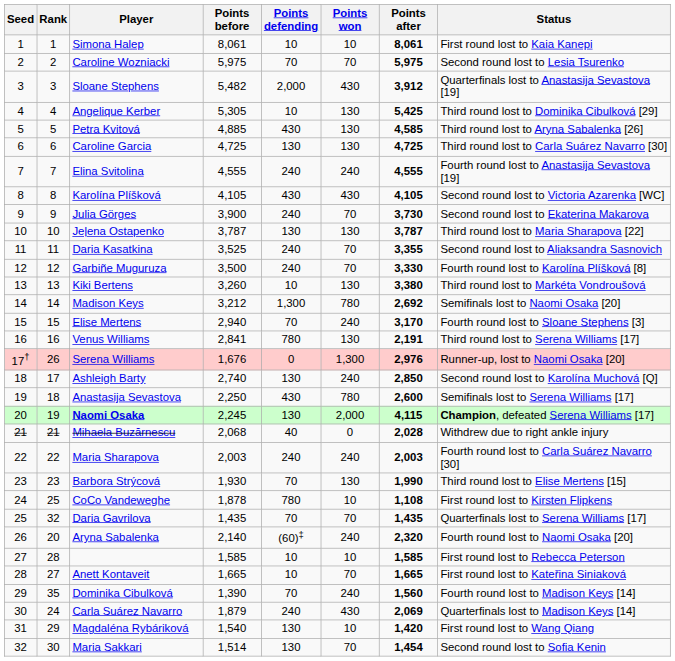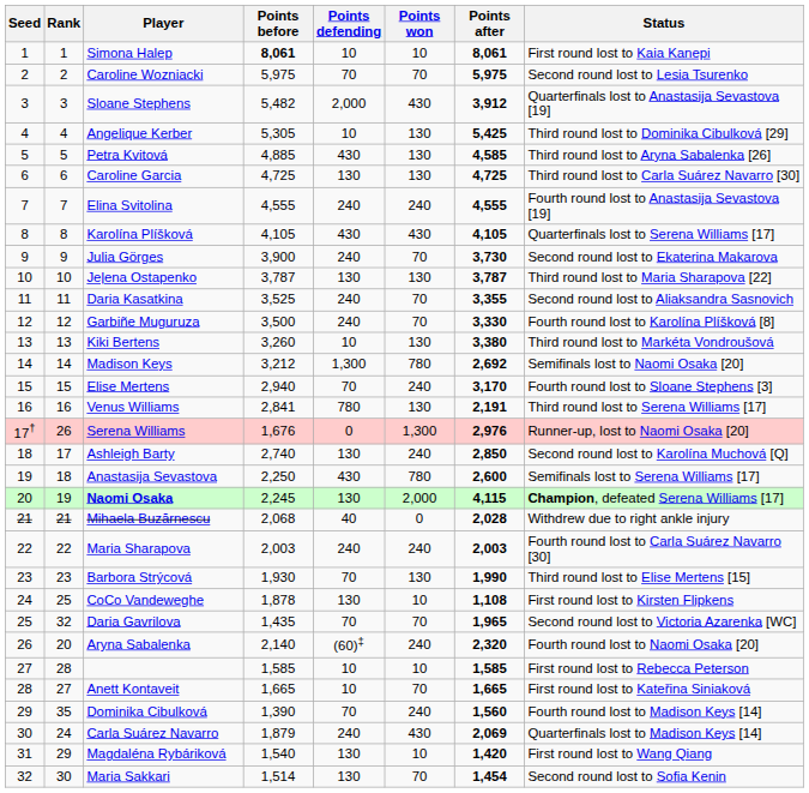 <table class="wikitable sortable" style="text-align:center;">
 <tr style="background:;">
 <th style="width:30px;">Seed</th>
 <th style="width:30px;">Rank</th>
 <th style="width:180px;">Player</th>
 <th style="width:75px;">Points before</th>
 <th style="width:75px;"><a href='#'>Points defending</a></th>
 <th style="width:75px;"><a href='#'>Points won</a></th>
 <th style="width:75px;">Points after</th>
 <th style="width:320px;">Status</th>
 </tr>
 <tr>
 <td>1</td>
 <td>1</td>
 <td align="left"> <a href='#'>Simona Halep</a></td>
-<td>8,061</td>
+<td><strong>8,061</strong></td>
 <td>10</td>
 <td>10</td>
 <td><strong>8,061</strong></td>
 <td align="left">First round lost to  <a href='#'>Kaia Kanepi</a></td>
 </tr>
 <tr>
 <td>2</td>
 <td>2</td>
 <td align="left"> <a href='#'>Caroline Wozniacki</a></td>
 <td>5,975</td>
 <td>70</td>
 <td>70</td>
 <td><strong>5,975</strong></td>
 <td align="left">Second round lost to  <a href='#'>Lesia Tsurenko</a></td>
 </tr>
 <tr>
 <td>3</td>
 <td>3</td>
 <td align="left"> <a href='#'>Sloane Stephens</a></td>
 <td>5,482</td>
 <td>2,000</td>
 <td>430</td>
 <td><strong>3,912</strong></td>
 <td align="left">Quarterfinals lost to  <a href='#'>Anastasija Sevastova</a> [19]</td>
 </tr>
 <tr>
 <td>4</td>
 <td>4</td>
 <td align="left"> <a href='#'>Angelique Kerber</a></td>
 <td>5,305</td>
 <td>10</td>
 <td>130</td>
 <td><strong>5,425</strong></td>
 <td align="left">Third round lost to  <a href='#'>Dominika Cibulková</a> [29]</td>
 </tr>
 <tr>
 <td>5</td>
 <td>5</td>
 <td align="left"> <a href='#'>Petra Kvitová</a></td>
 <td>4,885</td>
 <td>430</td>
 <td>130</td>
 <td><strong>4,585</strong></td>
 <td align="left">Third round lost to  <a href='#'>Aryna Sabalenka</a> [26]</td>
 </tr>
 <tr>
 <td>6</td>
 <td>6</td>
 <td align="left"> <a href='#'>Caroline Garcia</a></td>
 <td>4,725</td>
 <td>130</td>
 <td>130</td>
 <td><strong>4,725</strong></td>
 <td align="left">Third round lost to  <a href='#'>Carla Suárez Navarro</a> [30]</td>
 </tr>
 <tr>
 <td>7</td>
 <td>7</td>
 <td align="left"> <a href='#'>Elina Svitolina</a></td>
 <td>4,555</td>
 <td>240</td>
 <td>240</td>
 <td><strong>4,555</strong></td>
 <td align="left">Fourth round lost to  <a href='#'>Anastasija Sevastova</a> [19]</td>
 </tr>
 <tr>
 <td>8</td>
 <td>8</td>
 <td align="left"> <a href='#'>Karolína Plíšková</a></td>
 <td>4,105</td>
 <td>430</td>
 <td>430</td>
 <td><strong>4,105</strong></td>
-<td align="left">Second round lost to  <a href='#'>Victoria Azarenka</a> [WC]</td>
+<td align="left">Quarterfinals lost to  <a href='#'>Serena Williams</a> [17]</td>
 </tr>
 <tr>
 <td>9</td>
 <td>9</td>
 <td align="left"> <a href='#'>Julia Görges</a></td>
 <td>3,900</td>
 <td>240</td>
 <td>70</td>
 <td><strong>3,730</strong></td>
 <td align="left">Second round lost to  <a href='#'>Ekaterina Makarova</a></td>
 </tr>
 <tr>
 <td>10</td>
 <td>10</td>
 <td align="left"> <a href='#'>Jeļena Ostapenko</a></td>
 <td>3,787</td>
 <td>130</td>
 <td>130</td>
 <td><strong>3,787</strong></td>
 <td align="left">Third round lost to  <a href='#'>Maria Sharapova</a> [22]</td>
 </tr>
 <tr>
 <td>11</td>
 <td>11</td>
 <td align="left"> <a href='#'>Daria Kasatkina</a></td>
 <td>3,525</td>
 <td>240</td>
 <td>70</td>
 <td><strong>3,355</strong></td>
 <td align="left">Second round lost to  <a href='#'>Aliaksandra Sasnovich</a></td>
 </tr>
 <tr>
 <td>12</td>
 <td>12</td>
 <td align="left"> <a href='#'>Garbiñe Muguruza</a></td>
 <td>3,500</td>
 <td>240</td>
 <td>70</td>
 <td><strong>3,330</strong></td>
 <td align="left">Fourth round lost to  <a href='#'>Karolína Plíšková</a> [8]</td>
 </tr>
 <tr>
 <td>13</td>
 <td>13</td>
 <td align="left"> <a href='#'>Kiki Bertens</a></td>
 <td>3,260</td>
 <td>10</td>
 <td>130</td>
 <td><strong>3,380</strong></td>
 <td align="left">Third round lost to  <a href='#'>Markéta Vondroušová</a></td>
 </tr>
 <tr>
 <td>14</td>
 <td>14</td>
 <td align="left"> <a href='#'>Madison Keys</a></td>
 <td>3,212</td>
 <td>1,300</td>
 <td>780</td>
 <td><strong>2,692</strong></td>
 <td align="left">Semifinals lost to  <a href='#'>Naomi Osaka</a> [20]</td>
 </tr>
 <tr>
 <td>15</td>
 <td>15</td>
 <td align="left"> <a href='#'>Elise Mertens</a></td>
 <td>2,940</td>
 <td>70</td>
 <td>240</td>
 <td><strong>3,170</strong></td>
 <td align="left">Fourth round lost to  <a href='#'>Sloane Stephens</a> [3]</td>
 </tr>
 <tr>
 <td>16</td>
 <td>16</td>
 <td align="left"> <a href='#'>Venus Williams</a></td>
 <td>2,841</td>
 <td>780</td>
 <td>130</td>
 <td><strong>2,191</strong></td>
 <td align="left">Third round lost to  <a href='#'>Serena Williams</a> [17]</td>
 </tr>
 <tr style="background:#fcc;">
 <td>17<sup>†</sup></td>
 <td>26</td>
 <td align="left"> <a href='#'>Serena Williams</a></td>
 <td>1,676</td>
 <td>0</td>
 <td>1,300</td>
 <td><strong>2,976</strong></td>
 <td align="left">Runner-up, lost to  <a href='#'>Naomi Osaka</a> [20]</td>
 </tr>
 <tr>
 <td>18</td>
 <td>17</td>
 <td align="left"> <a href='#'>Ashleigh Barty</a></td>
 <td>2,740</td>
 <td>130</td>
 <td>240</td>
 <td><strong>2,850</strong></td>
 <td align="left">Second round lost to  <a href='#'>Karolína Muchová</a> [Q]</td>
 </tr>
 <tr>
 <td>19</td>
 <td>18</td>
 <td align="left"> <a href='#'>Anastasija Sevastova</a></td>
 <td>2,250</td>
 <td>430</td>
 <td>780</td>
 <td><strong>2,600</strong></td>
 <td align="left">Semifinals lost to  <a href='#'>Serena Williams</a> [17]</td>
 </tr>
 <tr style="background:#cfc;">
 <td>20</td>
 <td>19</td>
 <td align="left"> <strong><a href='#'>Naomi Osaka</a></strong></td>
 <td>2,245</td>
 <td>130</td>
 <td>2,000</td>
 <td><strong>4,115</strong></td>
 <td align="left"><strong>Champion</strong>, defeated  <a href='#'>Serena Williams</a> [17]</td>
 </tr>
 <tr>
 <td><s>21</s></td>
 <td><s>21</s></td>
 <td align="left"><s> <a href='#'>Mihaela Buzărnescu</a></s></td>
 <td>2,068</td>
 <td>40</td>
 <td>0</td>
 <td><strong>2,028</strong></td>
 <td align="left">Withdrew due to right ankle injury</td>
 </tr>
 <tr>
 <td>22</td>
 <td>22</td>
 <td align="left"> <a href='#'>Maria Sharapova</a></td>
 <td>2,003</td>
 <td>240</td>
 <td>240</td>
 <td><strong>2,003</strong></td>
 <td align="left">Fourth round lost to  <a href='#'>Carla Suárez Navarro</a> [30]</td>
 </tr>
 <tr>
 <td>23</td>
 <td>23</td>
 <td align="left"> <a href='#'>Barbora Strýcová</a></td>
 <td>1,930</td>
 <td>70</td>
 <td>130</td>
 <td><strong>1,990</strong></td>
 <td align="left">Third round lost to  <a href='#'>Elise Mertens</a> [15]</td>
 </tr>
 <tr>
 <td>24</td>
 <td>25</td>
 <td align="left"> <a href='#'>CoCo Vandeweghe</a></td>
 <td>1,878</td>
-<td>780</td>
+<td>130</td>
 <td>10</td>
 <td><strong>1,108</strong></td>
 <td align="left">First round lost to  <a href='#'>Kirsten Flipkens</a></td>
 </tr>
 <tr>
 <td>25</td>
 <td>32</td>
 <td align="left"> <a href='#'>Daria Gavrilova</a></td>
 <td>1,435</td>
 <td>70</td>
 <td>70</td>
-<td><strong>1,435</strong></td>
-<td align="left">Quarterfinals lost to  <a href='#'>Serena Williams</a> [17]</td>
+<td><strong>1,965</strong></td>
+<td align="left">Second round lost to  <a href='#'>Victoria Azarenka</a> [WC]</td>
 </tr>
 <tr>
 <td>26</td>
 <td>20</td>
 <td align="left"> <a href='#'>Aryna Sabalenka</a></td>
 <td>2,140</td>
 <td>(60)<sup>‡</sup></td>
 <td>240</td>
 <td><strong>2,320</strong></td>
 <td align="left">Fourth round lost to  <a href='#'>Naomi Osaka</a> [20]</td>
 </tr>
 <tr>
 <td>27</td>
 <td>28</td>
 <td align="left"></td>
 <td>1,585</td>
 <td>10</td>
 <td>10</td>
 <td><strong>1,585</strong></td>
 <td align="left">First round lost to  <a href='#'>Rebecca Peterson</a></td>
 </tr>
 <tr>
 <td>28</td>
 <td>27</td>
 <td align="left"> <a href='#'>Anett Kontaveit</a></td>
 <td>1,665</td>
 <td>10</td>
 <td>70</td>
 <td><strong>1,665</strong></td>
 <td align="left">First round lost to  <a href='#'>Kateřina Siniaková</a></td>
 </tr>
 <tr>
 <td>29</td>
 <td>35</td>
 <td align="left"> <a href='#'>Dominika Cibulková</a></td>
 <td>1,390</td>
 <td>70</td>
 <td>240</td>
 <td><strong>1,560</strong></td>
 <td align="left">Fourth round lost to  <a href='#'>Madison Keys</a> [14]</td>
 </tr>
 <tr>
 <td>30</td>
 <td>24</td>
 <td align="left"> <a href='#'>Carla Suárez Navarro</a></td>
 <td>1,879</td>
 <td>240</td>
 <td>430</td>
 <td><strong>2,069</strong></td>
 <td align="left">Quarterfinals lost to  <a href='#'>Madison Keys</a> [14]</td>
 </tr>
 <tr>
 <td>31</td>
 <td>29</td>
 <td align="left"> <a href='#'>Magdaléna Rybáriková</a></td>
 <td>1,540</td>
 <td>130</td>
 <td>10</td>
 <td><strong>1,420</strong></td>
 <td align="left">First round lost to  <a href='#'>Wang Qiang</a></td>
 </tr>
 <tr>
 <td>32</td>
 <td>30</td>
 <td align="left"> <a href='#'>Maria Sakkari</a></td>
 <td>1,514</td>
 <td>130</td>
 <td>70</td>
 <td><strong>1,454</strong></td>
 <td align="left">Second round lost to  <a href='#'>Sofia Kenin</a></td>
 </tr>
 </table>
